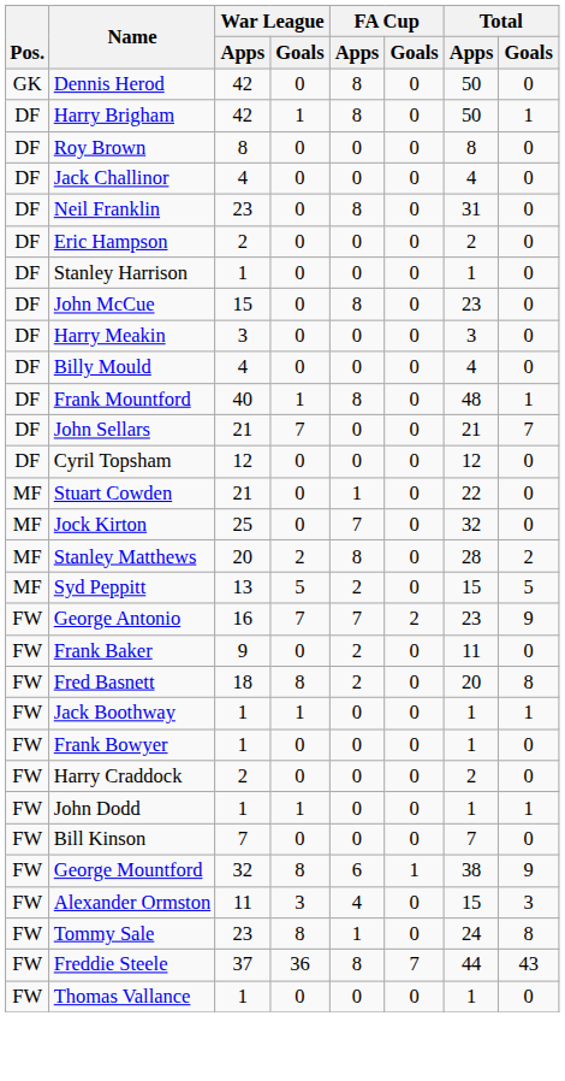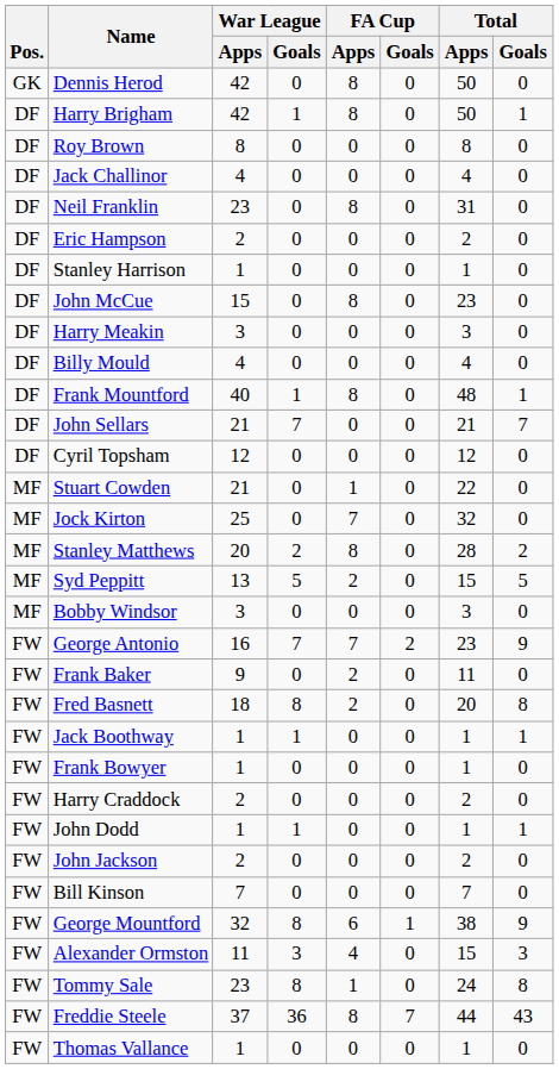 <table class="wikitable" style="text-align:center">
 <tr>
 <th rowspan="2" valign="bottom">Pos.</th>
 <th rowspan="2">Name</th>
 <th colspan="2" width="85">War League</th>
 <th colspan="2" width="85">FA Cup</th>
 <th colspan="2" width="85">Total</th>
 </tr>
 <tr>
 <th>Apps</th>
 <th>Goals</th>
 <th>Apps</th>
 <th>Goals</th>
 <th>Apps</th>
 <th>Goals</th>
 </tr>
 <tr>
 <td>GK</td>
 <td align="left"> <a href='#'>Dennis Herod</a></td>
 <td>42</td>
 <td>0</td>
 <td>8</td>
 <td>0</td>
 <td>50</td>
 <td>0</td>
 </tr>
 <tr>
 <td>DF</td>
 <td align="left"> <a href='#'>Harry Brigham</a></td>
 <td>42</td>
 <td>1</td>
 <td>8</td>
 <td>0</td>
 <td>50</td>
 <td>1</td>
 </tr>
 <tr>
 <td>DF</td>
 <td align="left"> <a href='#'>Roy Brown</a></td>
 <td>8</td>
 <td>0</td>
 <td>0</td>
 <td>0</td>
 <td>8</td>
 <td>0</td>
 </tr>
 <tr>
 <td>DF</td>
 <td align="left"> <a href='#'>Jack Challinor</a></td>
 <td>4</td>
 <td>0</td>
 <td>0</td>
 <td>0</td>
 <td>4</td>
 <td>0</td>
 </tr>
 <tr>
 <td>DF</td>
 <td align="left"> <a href='#'>Neil Franklin</a></td>
 <td>23</td>
 <td>0</td>
 <td>8</td>
 <td>0</td>
 <td>31</td>
 <td>0</td>
 </tr>
 <tr>
 <td>DF</td>
 <td align="left"> <a href='#'>Eric Hampson</a></td>
 <td>2</td>
 <td>0</td>
 <td>0</td>
 <td>0</td>
 <td>2</td>
 <td>0</td>
 </tr>
 <tr>
 <td>DF</td>
 <td align="left"> Stanley Harrison</td>
 <td>1</td>
 <td>0</td>
 <td>0</td>
 <td>0</td>
 <td>1</td>
 <td>0</td>
 </tr>
 <tr>
 <td>DF</td>
 <td align="left"> <a href='#'>John McCue</a></td>
 <td>15</td>
 <td>0</td>
 <td>8</td>
 <td>0</td>
 <td>23</td>
 <td>0</td>
 </tr>
 <tr>
 <td>DF</td>
 <td align="left"> <a href='#'>Harry Meakin</a></td>
 <td>3</td>
 <td>0</td>
 <td>0</td>
 <td>0</td>
 <td>3</td>
 <td>0</td>
 </tr>
 <tr>
 <td>DF</td>
 <td align="left"> <a href='#'>Billy Mould</a></td>
 <td>4</td>
 <td>0</td>
 <td>0</td>
 <td>0</td>
 <td>4</td>
 <td>0</td>
 </tr>
 <tr>
 <td>DF</td>
 <td align="left"> <a href='#'>Frank Mountford</a></td>
 <td>40</td>
 <td>1</td>
 <td>8</td>
 <td>0</td>
 <td>48</td>
 <td>1</td>
 </tr>
 <tr>
 <td>DF</td>
 <td align="left"> <a href='#'>John Sellars</a></td>
 <td>21</td>
 <td>7</td>
 <td>0</td>
 <td>0</td>
 <td>21</td>
 <td>7</td>
 </tr>
 <tr>
 <td>DF</td>
 <td align="left"> Cyril Topsham</td>
 <td>12</td>
 <td>0</td>
 <td>0</td>
 <td>0</td>
 <td>12</td>
 <td>0</td>
 </tr>
 <tr>
 <td>MF</td>
 <td align="left"> <a href='#'>Stuart Cowden</a></td>
 <td>21</td>
 <td>0</td>
 <td>1</td>
 <td>0</td>
 <td>22</td>
 <td>0</td>
 </tr>
 <tr>
 <td>MF</td>
 <td align="left"> <a href='#'>Jock Kirton</a></td>
 <td>25</td>
 <td>0</td>
 <td>7</td>
 <td>0</td>
 <td>32</td>
 <td>0</td>
 </tr>
 <tr>
 <td>MF</td>
 <td align="left"> <a href='#'>Stanley Matthews</a></td>
 <td>20</td>
 <td>2</td>
 <td>8</td>
 <td>0</td>
 <td>28</td>
 <td>2</td>
 </tr>
 <tr>
 <td>MF</td>
 <td align="left"> <a href='#'>Syd Peppitt</a></td>
 <td>13</td>
 <td>5</td>
 <td>2</td>
 <td>0</td>
 <td>15</td>
 <td>5</td>
 </tr>
 <tr>
+<td>MF</td>
+<td align="left"> <a href='#'>Bobby Windsor</a></td>
+<td>3</td>
+<td>0</td>
+<td>0</td>
+<td>0</td>
+<td>3</td>
+<td>0</td>
+</tr>
+<tr>
 <td>FW</td>
 <td align="left"> <a href='#'>George Antonio</a></td>
 <td>16</td>
 <td>7</td>
 <td>7</td>
 <td>2</td>
 <td>23</td>
 <td>9</td>
 </tr>
 <tr>
 <td>FW</td>
 <td align="left"> <a href='#'>Frank Baker</a></td>
 <td>9</td>
 <td>0</td>
 <td>2</td>
 <td>0</td>
 <td>11</td>
 <td>0</td>
 </tr>
 <tr>
 <td>FW</td>
 <td align="left"> <a href='#'>Fred Basnett</a></td>
 <td>18</td>
 <td>8</td>
 <td>2</td>
 <td>0</td>
 <td>20</td>
 <td>8</td>
 </tr>
 <tr>
 <td>FW</td>
 <td align="left"> <a href='#'>Jack Boothway</a></td>
 <td>1</td>
 <td>1</td>
 <td>0</td>
 <td>0</td>
 <td>1</td>
 <td>1</td>
 </tr>
 <tr>
 <td>FW</td>
 <td align="left"> <a href='#'>Frank Bowyer</a></td>
 <td>1</td>
 <td>0</td>
 <td>0</td>
 <td>0</td>
 <td>1</td>
 <td>0</td>
 </tr>
 <tr>
 <td>FW</td>
 <td align="left"> Harry Craddock</td>
 <td>2</td>
 <td>0</td>
 <td>0</td>
 <td>0</td>
 <td>2</td>
 <td>0</td>
 </tr>
 <tr>
 <td>FW</td>
 <td align="left"> John Dodd</td>
 <td>1</td>
 <td>1</td>
 <td>0</td>
 <td>0</td>
 <td>1</td>
 <td>1</td>
 </tr>
 <tr>
 <td>FW</td>
+<td align="left"> <a href='#'>John Jackson</a></td>
+<td>2</td>
+<td>0</td>
+<td>0</td>
+<td>0</td>
+<td>2</td>
+<td>0</td>
+</tr>
+<tr>
+<td>FW</td>
 <td align="left"> Bill Kinson</td>
 <td>7</td>
 <td>0</td>
 <td>0</td>
 <td>0</td>
 <td>7</td>
 <td>0</td>
 </tr>
 <tr>
 <td>FW</td>
 <td align="left"> <a href='#'>George Mountford</a></td>
 <td>32</td>
 <td>8</td>
 <td>6</td>
 <td>1</td>
 <td>38</td>
 <td>9</td>
 </tr>
 <tr>
 <td>FW</td>
 <td align="left"> <a href='#'>Alexander Ormston</a></td>
 <td>11</td>
 <td>3</td>
 <td>4</td>
 <td>0</td>
 <td>15</td>
 <td>3</td>
 </tr>
 <tr>
 <td>FW</td>
 <td align="left"> <a href='#'>Tommy Sale</a></td>
 <td>23</td>
 <td>8</td>
 <td>1</td>
 <td>0</td>
 <td>24</td>
 <td>8</td>
 </tr>
 <tr>
 <td>FW</td>
 <td align="left"> <a href='#'>Freddie Steele</a></td>
 <td>37</td>
 <td>36</td>
 <td>8</td>
 <td>7</td>
 <td>44</td>
 <td>43</td>
 </tr>
 <tr>
 <td>FW</td>
 <td align="left"> <a href='#'>Thomas Vallance</a></td>
 <td>1</td>
 <td>0</td>
 <td>0</td>
 <td>0</td>
 <td>1</td>
 <td>0</td>
 </tr>
 </table>
